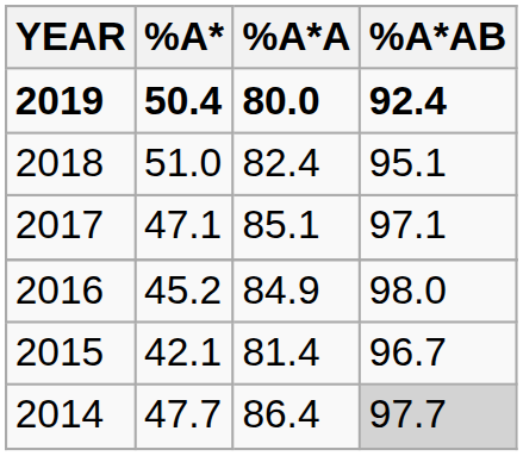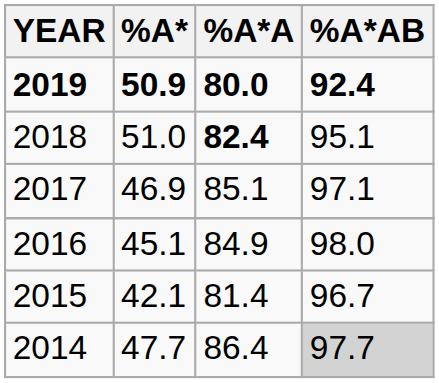 <table class="wikitable">
 <tr>
 <th>YEAR</th>
 <th>%A*</th>
 <th>%A*A</th>
 <th>%A*AB</th>
 </tr>
 <tr>
 <td><strong>2019</strong></td>
-<td><strong>50.4</strong></td>
+<td><strong>50.9</strong></td>
 <td><strong>80.0</strong></td>
 <td><strong>92.4</strong></td>
 </tr>
 <tr>
 <td>2018</td>
 <td>51.0</td>
-<td>82.4</td>
+<td><strong>82.4</strong></td>
 <td>95.1</td>
 </tr>
 <tr>
 <td>2017</td>
-<td>47.1</td>
+<td>46.9</td>
 <td>85.1</td>
 <td>97.1</td>
 </tr>
 <tr>
 </tr>
 <tr>
 <td>2016</td>
-<td>45.2</td>
+<td>45.1</td>
 <td>84.9</td>
 <td>98.0</td>
 </tr>
 <tr>
 <td>2015</td>
 <td>42.1</td>
 <td>81.4</td>
 <td>96.7</td>
 </tr>
 <tr>
 <td>2014</td>
 <td>47.7</td>
 <td>86.4</td>
 <td style="background: lightgrey;">97.7</td>
 </tr>
 </table>
